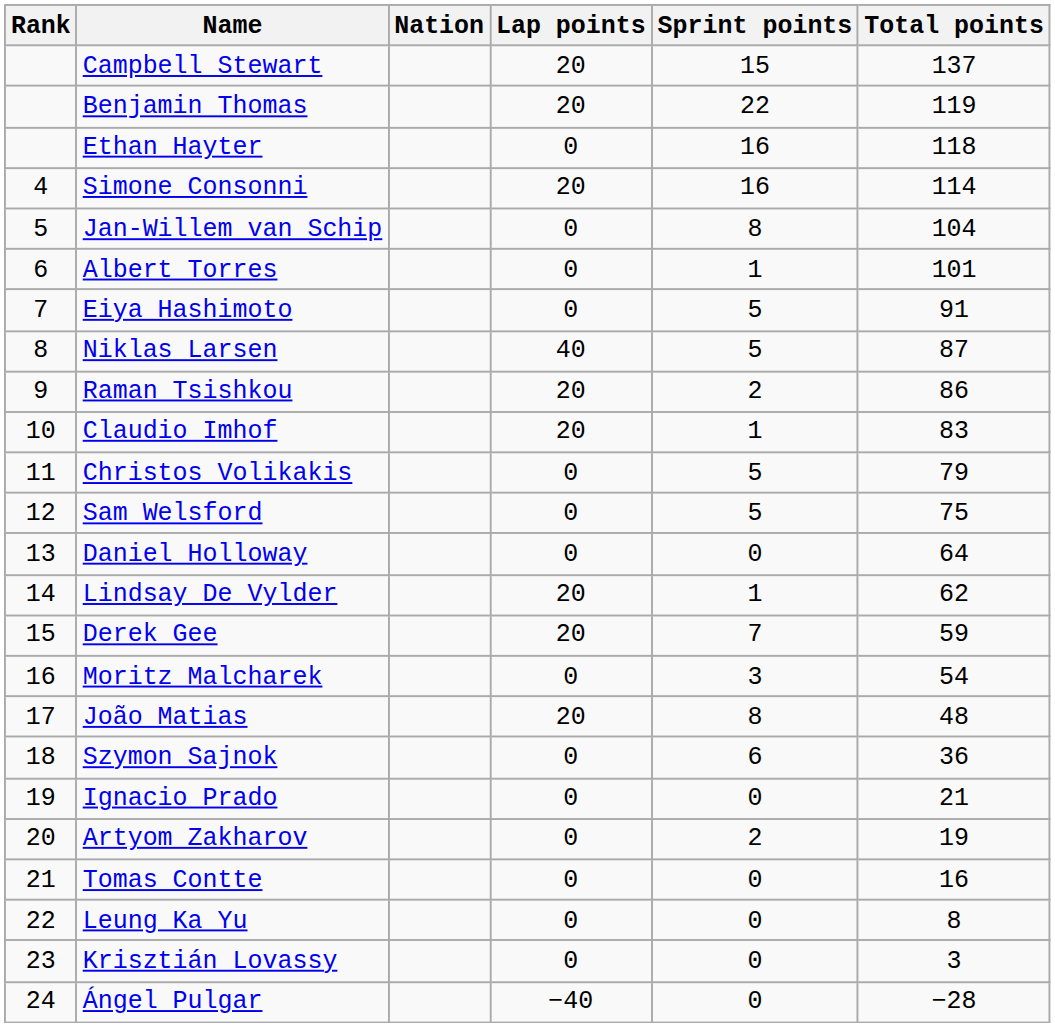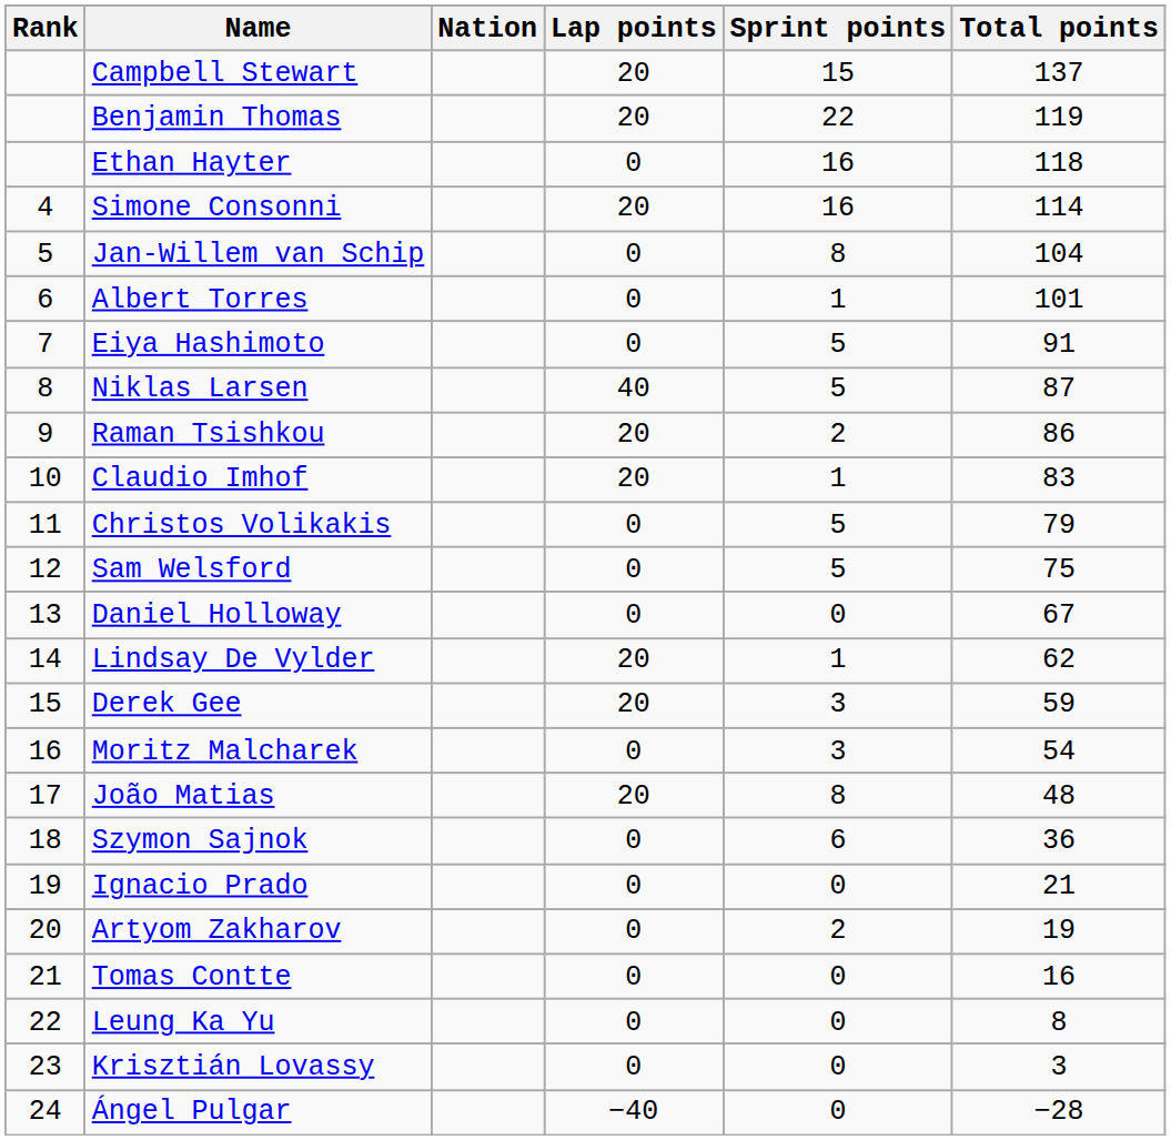 <table class="wikitable sortable" style="text-align:center">
 <tr>
 <th>Rank</th>
 <th>Name</th>
 <th>Nation</th>
 <th>Lap points</th>
 <th>Sprint points</th>
 <th>Total points</th>
 </tr>
 <tr>
 <td></td>
 <td align=left><a href='#'>Campbell Stewart</a></td>
 <td align=left></td>
 <td>20</td>
 <td>15</td>
 <td>137</td>
 </tr>
 <tr>
 <td></td>
 <td align=left><a href='#'>Benjamin Thomas</a></td>
 <td align=left></td>
 <td>20</td>
 <td>22</td>
 <td>119</td>
 </tr>
 <tr>
 <td></td>
 <td align=left><a href='#'>Ethan Hayter</a></td>
 <td align=left></td>
 <td>0</td>
 <td>16</td>
 <td>118</td>
 </tr>
 <tr>
 <td>4</td>
 <td align=left><a href='#'>Simone Consonni</a></td>
 <td align=left></td>
 <td>20</td>
 <td>16</td>
 <td>114</td>
 </tr>
 <tr>
 <td>5</td>
 <td align=left><a href='#'>Jan-Willem van Schip</a></td>
 <td align=left></td>
 <td>0</td>
 <td>8</td>
 <td>104</td>
 </tr>
 <tr>
 <td>6</td>
 <td align=left><a href='#'>Albert Torres</a></td>
 <td align=left></td>
 <td>0</td>
 <td>1</td>
 <td>101</td>
 </tr>
 <tr>
 <td>7</td>
 <td align=left><a href='#'>Eiya Hashimoto</a></td>
 <td align=left></td>
 <td>0</td>
 <td>5</td>
 <td>91</td>
 </tr>
 <tr>
 <td>8</td>
 <td align=left><a href='#'>Niklas Larsen</a></td>
 <td align=left></td>
 <td>40</td>
 <td>5</td>
 <td>87</td>
 </tr>
 <tr>
 <td>9</td>
 <td align=left><a href='#'>Raman Tsishkou</a></td>
 <td align=left></td>
 <td>20</td>
 <td>2</td>
 <td>86</td>
 </tr>
 <tr>
 <td>10</td>
 <td align=left><a href='#'>Claudio Imhof</a></td>
 <td align=left></td>
 <td>20</td>
 <td>1</td>
 <td>83</td>
 </tr>
 <tr>
 <td>11</td>
 <td align=left><a href='#'>Christos Volikakis</a></td>
 <td align=left></td>
 <td>0</td>
 <td>5</td>
 <td>79</td>
 </tr>
 <tr>
 <td>12</td>
 <td align=left><a href='#'>Sam Welsford</a></td>
 <td align=left></td>
 <td>0</td>
 <td>5</td>
 <td>75</td>
 </tr>
 <tr>
 <td>13</td>
 <td align=left><a href='#'>Daniel Holloway</a></td>
 <td align=left></td>
 <td>0</td>
 <td>0</td>
-<td>64</td>
+<td>67</td>
 </tr>
 <tr>
 <td>14</td>
 <td align=left><a href='#'>Lindsay De Vylder</a></td>
 <td align=left></td>
 <td>20</td>
 <td>1</td>
 <td>62</td>
 </tr>
 <tr>
 <td>15</td>
 <td align=left><a href='#'>Derek Gee</a></td>
 <td align=left></td>
 <td>20</td>
-<td>7</td>
+<td>3</td>
 <td>59</td>
 </tr>
 <tr>
 <td>16</td>
 <td align=left><a href='#'>Moritz Malcharek</a></td>
 <td align=left></td>
 <td>0</td>
 <td>3</td>
 <td>54</td>
 </tr>
 <tr>
 <td>17</td>
 <td align=left><a href='#'>João Matias</a></td>
 <td align=left></td>
 <td>20</td>
 <td>8</td>
 <td>48</td>
 </tr>
 <tr>
 <td>18</td>
 <td align=left><a href='#'>Szymon Sajnok</a></td>
 <td align=left></td>
 <td>0</td>
 <td>6</td>
 <td>36</td>
 </tr>
 <tr>
 <td>19</td>
 <td align=left><a href='#'>Ignacio Prado</a></td>
 <td align=left></td>
 <td>0</td>
 <td>0</td>
 <td>21</td>
 </tr>
 <tr>
 <td>20</td>
 <td align=left><a href='#'>Artyom Zakharov</a></td>
 <td align=left></td>
 <td>0</td>
 <td>2</td>
 <td>19</td>
 </tr>
 <tr>
 <td>21</td>
 <td align=left><a href='#'>Tomas Contte</a></td>
 <td align=left></td>
 <td>0</td>
 <td>0</td>
 <td>16</td>
 </tr>
 <tr>
 <td>22</td>
 <td align=left><a href='#'>Leung Ka Yu</a></td>
 <td align=left></td>
 <td>0</td>
 <td>0</td>
 <td>8</td>
 </tr>
 <tr>
 <td>23</td>
 <td align=left><a href='#'>Krisztián Lovassy</a></td>
 <td align=left></td>
 <td>0</td>
 <td>0</td>
 <td>3</td>
 </tr>
 <tr>
 <td>24</td>
 <td align=left><a href='#'>Ángel Pulgar</a></td>
 <td align=left></td>
 <td>−40</td>
 <td>0</td>
 <td>−28</td>
 </tr>
 </table>
